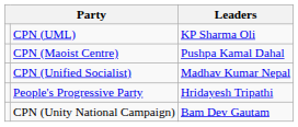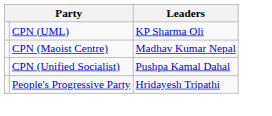 <table class="wikitable">
 <tr>
 <th colspan="2">Party</th>
 <th>Leaders</th>
 </tr>
 <tr>
 <td bgcolor=></td>
 <td><a href='#'>CPN (UML)</a></td>
 <td><a href='#'>KP Sharma Oli</a></td>
 </tr>
 <tr>
 <td bgcolor=></td>
 <td><a href='#'>CPN (Maoist Centre)</a></td>
-<td><a href='#'>Pushpa Kamal Dahal</a></td>
+<td><a href='#'>Madhav Kumar Nepal</a></td>
 </tr>
 <tr>
 <td bgcolor=></td>
 <td><a href='#'>CPN (Unified Socialist)</a></td>
-<td><a href='#'>Madhav Kumar Nepal</a></td>
+<td><a href='#'>Pushpa Kamal Dahal</a></td>
 </tr>
 <tr>
 <td bgcolor=></td>
 <td><a href='#'>People's Progressive Party</a></td>
 <td><a href='#'>Hridayesh Tripathi</a></td>
 </tr>
-<tr>
-<td bgcolor=></td>
-<td>CPN (Unity National Campaign)</td>
-<td><a href='#'>Bam Dev Gautam</a></td>
-</tr>
 </table>
